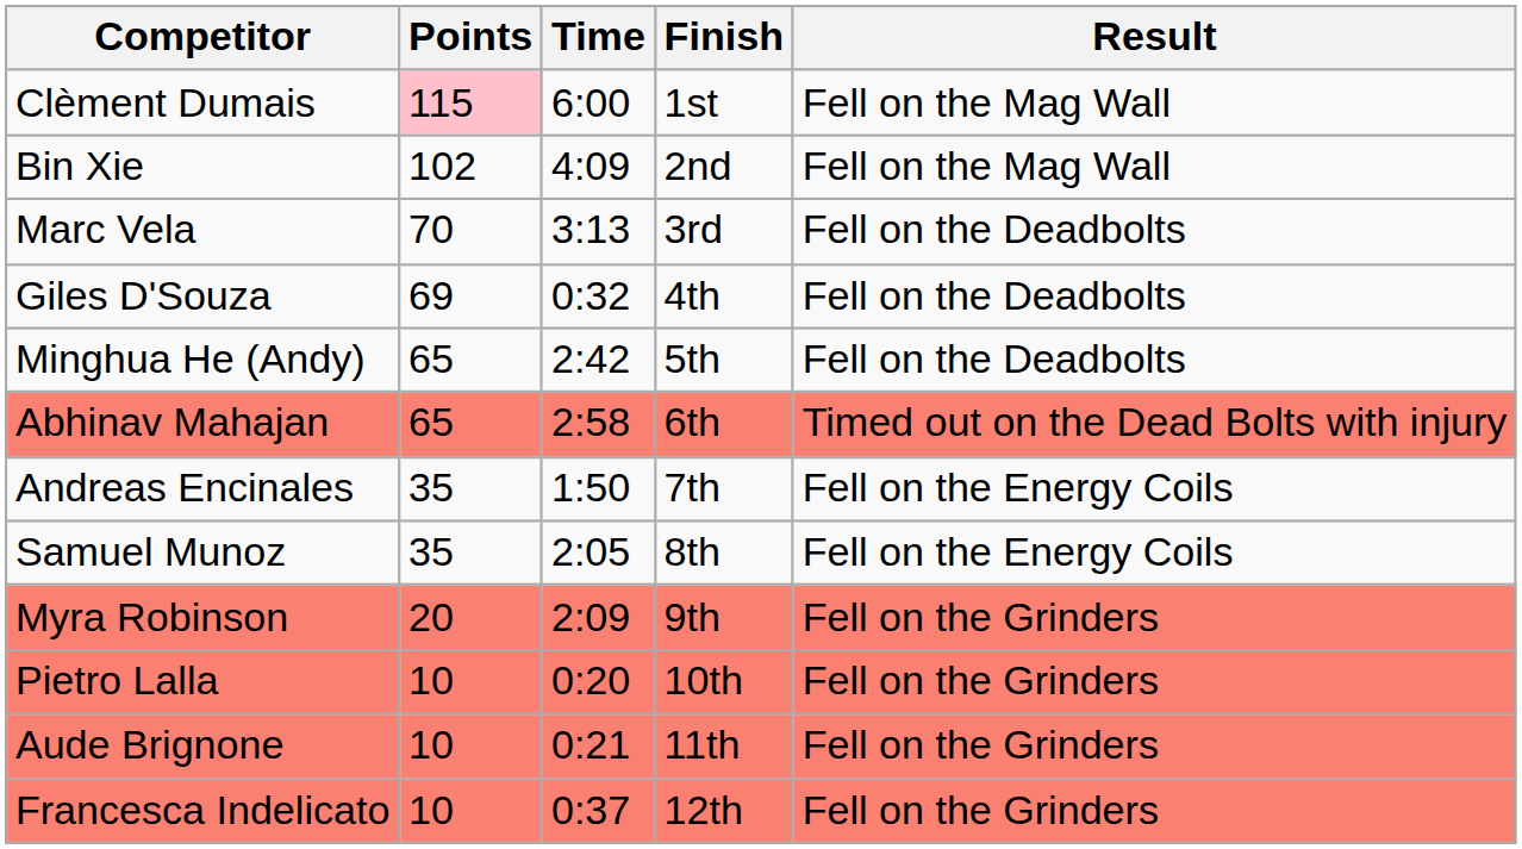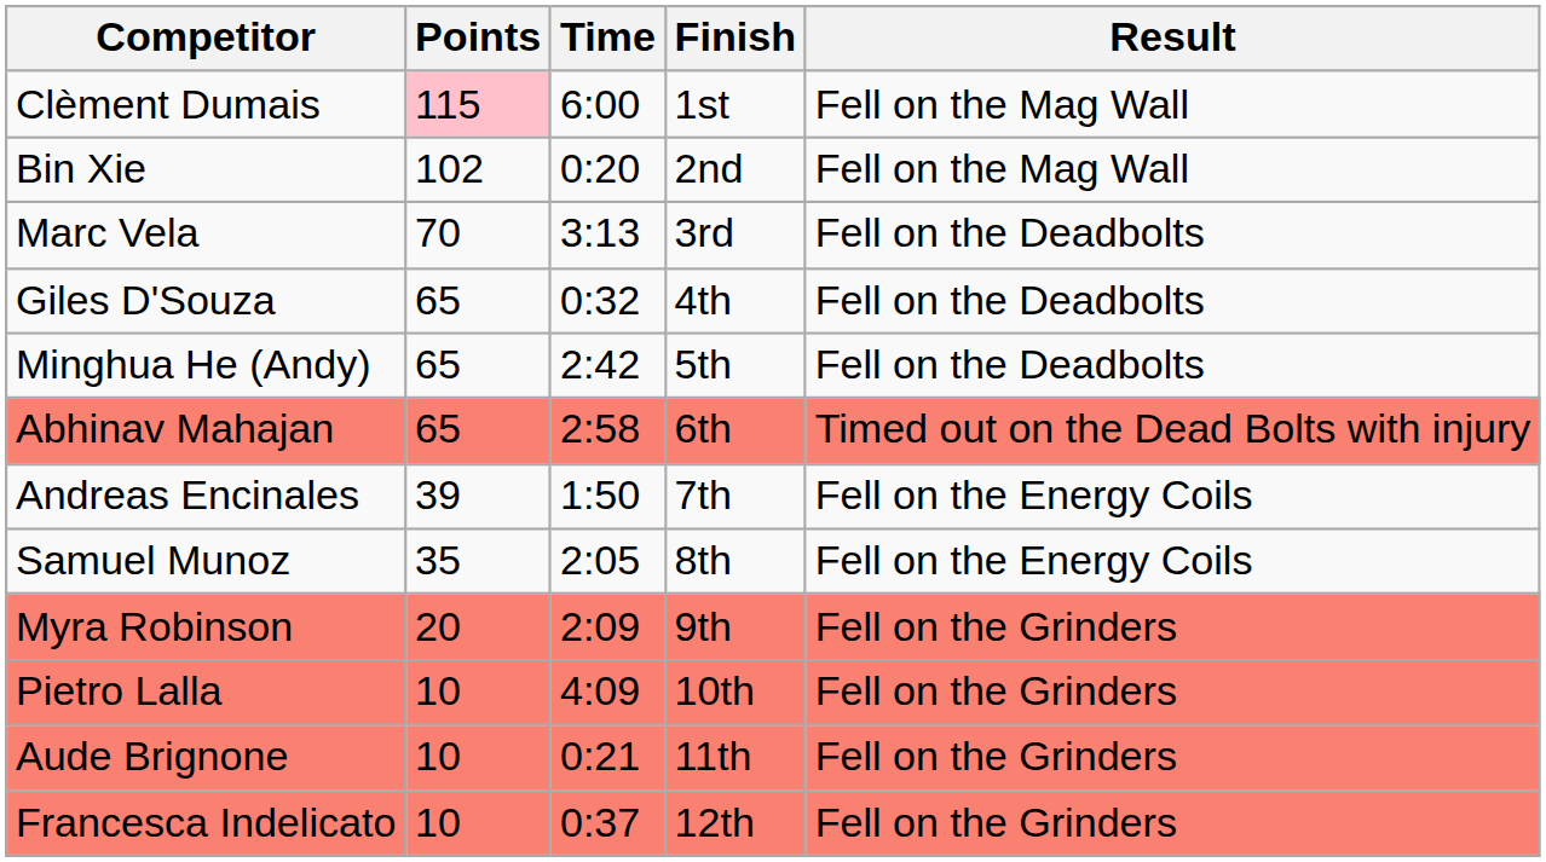 <table class="wikitable sortable">
 <tr>
 <th>Competitor</th>
 <th>Points</th>
 <th>Time</th>
 <th>Finish</th>
 <th>Result</th>
 </tr>
 <tr>
 <td> Clèment Dumais</td>
 <td style="background: pink;">115</td>
 <td>6:00</td>
 <td>1st</td>
 <td>Fell on the Mag Wall</td>
 </tr>
 <tr>
 <td> Bin Xie</td>
 <td>102</td>
-<td>4:09</td>
+<td>0:20</td>
 <td>2nd</td>
 <td>Fell on the Mag Wall</td>
 </tr>
 <tr>
 <td> Marc Vela</td>
 <td>70</td>
 <td>3:13</td>
 <td>3rd</td>
 <td>Fell on the Deadbolts</td>
 </tr>
 <tr>
 <td> Giles D'Souza</td>
-<td>69</td>
+<td>65</td>
 <td>0:32</td>
 <td>4th</td>
 <td>Fell on the Deadbolts</td>
 </tr>
 <tr>
 <td> Minghua He (Andy)</td>
 <td>65</td>
 <td>2:42</td>
 <td>5th</td>
 <td>Fell on the Deadbolts</td>
 </tr>
 <tr style="background-color:#fa8072">
 <td> Abhinav Mahajan</td>
 <td>65</td>
 <td>2:58</td>
 <td>6th</td>
 <td>Timed out on the Dead Bolts with injury</td>
 </tr>
 <tr>
 <td> Andreas Encinales</td>
-<td>35</td>
+<td>39</td>
 <td>1:50</td>
 <td>7th</td>
 <td>Fell on the Energy Coils</td>
 </tr>
 <tr>
 <td> Samuel Munoz</td>
 <td>35</td>
 <td>2:05</td>
 <td>8th</td>
 <td>Fell on the Energy Coils</td>
 </tr>
 <tr style="background-color:#fa8072">
 <td> Myra Robinson</td>
 <td>20</td>
 <td>2:09</td>
 <td>9th</td>
 <td>Fell on the Grinders</td>
 </tr>
 <tr style="background-color:#fa8072">
 <td> Pietro Lalla</td>
 <td>10</td>
-<td>0:20</td>
+<td>4:09</td>
 <td>10th</td>
 <td>Fell on the Grinders</td>
 </tr>
 <tr style="background-color:#fa8072">
 <td> Aude Brignone</td>
 <td>10</td>
 <td>0:21</td>
 <td>11th</td>
 <td>Fell on the Grinders</td>
 </tr>
 <tr style="background-color:#fa8072">
 <td> Francesca Indelicato</td>
 <td>10</td>
 <td>0:37</td>
 <td>12th</td>
 <td>Fell on the Grinders</td>
 </tr>
 </table>
